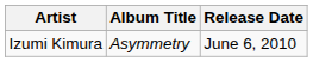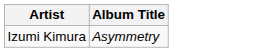 <table class="wikitable">
 <tr>
 <th>Artist</th>
 <th>Album Title</th>
-<th>Release Date</th>
 </tr>
 <tr>
 <td>Izumi Kimura</td>
 <td><em>Asymmetry</em></td>
-<td>June 6, 2010</td>
 </tr>
 </table>
